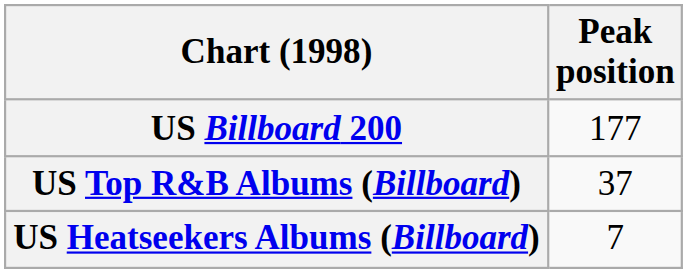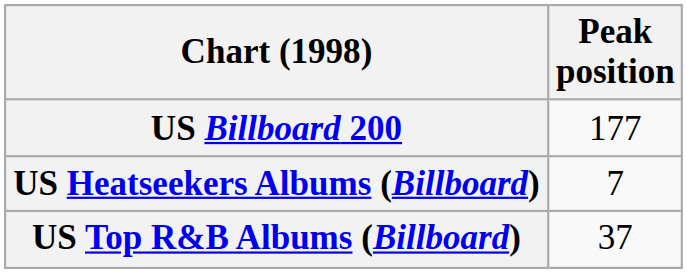 <table class="wikitable sortable plainrowheaders" style="text-align:center">
 <tr>
 <th scope="col">Chart (1998)</th>
 <th scope="col">Peak<br> position</th>
 </tr>
 <tr>
 <th scope="row">US <a href='#'><em>Billboard</em> 200</a></th>
 <td>177</td>
 </tr>
 <tr>
+<th scope="row">US <a href='#'>Heatseekers Albums</a> (<em><a href='#'>Billboard</a></em>)</th>
+<td>7</td>
+</tr>
+<tr>
 <th scope="row">US <a href='#'>Top R&B Albums</a> (<em><a href='#'>Billboard</a></em>)</th>
 <td>37</td>
 </tr>
-<tr>
-<th scope="row">US <a href='#'>Heatseekers Albums</a> (<em><a href='#'>Billboard</a></em>)</th>
-<td>7</td>
-</tr>
 </table>
